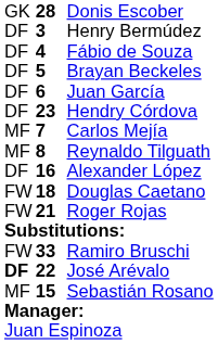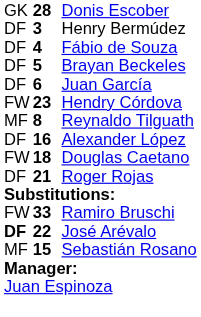 <table style = "font-size: 90%" cellspacing = "0" cellpadding = "0">
 <tr>
 <td colspan = 4></td>
 </tr>
 <tr>
 <th style="width:25px;"></th>
 <th style="width:25px;"></th>
 </tr>
 <tr>
 <td>GK</td>
 <td><strong>28</strong></td>
 <td> <a href='#'>Donis Escober</a></td>
 <td></td>
 <td></td>
 </tr>
 <tr>
 <td>DF</td>
 <td><strong>3</strong></td>
 <td> Henry Bermúdez</td>
 </tr>
 <tr>
 <td>DF</td>
 <td><strong>4</strong></td>
 <td> <a href='#'>Fábio de Souza</a></td>
 <td></td>
 <td></td>
 </tr>
 <tr>
 <td>DF</td>
 <td><strong>5</strong></td>
 <td> <a href='#'>Brayan Beckeles</a></td>
 </tr>
 <tr>
 <td>DF</td>
 <td><strong>6</strong></td>
 <td> <a href='#'>Juan García</a></td>
 </tr>
 <tr>
-<td>DF</td>
+<td>FW</td>
 <td><strong>23</strong></td>
 <td> <a href='#'>Hendry Córdova</a></td>
-<td></td>
-<td></td>
-</tr>
-<tr>
-<td>MF</td>
-<td><strong>7</strong></td>
-<td> <a href='#'>Carlos Mejía</a></td>
 <td></td>
 <td></td>
 </tr>
 <tr>
 <td>MF</td>
 <td><strong>8</strong></td>
 <td> <a href='#'>Reynaldo Tilguath</a></td>
 <td></td>
 <td></td>
 </tr>
 <tr>
 <td>DF</td>
 <td><strong>16</strong></td>
 <td> <a href='#'>Alexander López</a></td>
 <td></td>
 <td></td>
 </tr>
 <tr>
 <td>FW</td>
 <td><strong>18</strong></td>
 <td> <a href='#'>Douglas Caetano</a></td>
 </tr>
 <tr>
-<td>FW</td>
+<td>DF</td>
 <td><strong>21</strong></td>
 <td> <a href='#'>Roger Rojas</a></td>
 <td></td>
 <td></td>
 </tr>
 <tr>
 <td colspan = 3><strong>Substitutions:</strong></td>
 </tr>
 <tr>
 <td>FW</td>
 <td><strong>33</strong></td>
 <td> <a href='#'>Ramiro Bruschi</a></td>
 <td></td>
 <td></td>
 </tr>
 <tr>
 <td><strong>DF</strong></td>
 <td><strong>22</strong></td>
 <td> <a href='#'>José Arévalo</a></td>
 <td></td>
 <td></td>
 </tr>
 <tr>
 <td>MF</td>
 <td><strong>15</strong></td>
 <td> <a href='#'>Sebastián Rosano</a></td>
 <td></td>
 <td></td>
 </tr>
 <tr>
 <td colspan = 3><strong>Manager:</strong></td>
 </tr>
 <tr>
 <td colspan = 3> <a href='#'>Juan Espinoza</a></td>
 </tr>
 </table>
